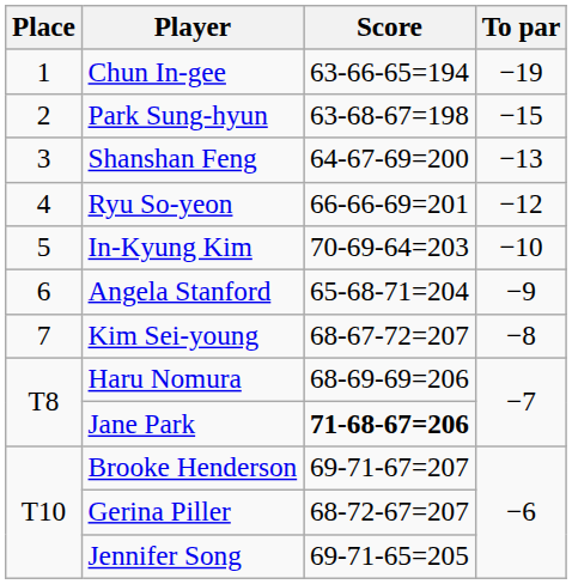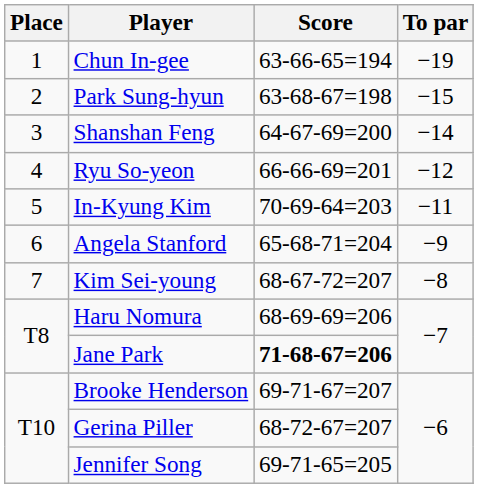 <table class="wikitable">
 <tr>
 <th>Place</th>
 <th>Player</th>
 <th>Score</th>
 <th>To par</th>
 </tr>
 <tr>
 <td align=center>1</td>
 <td> <a href='#'>Chun In-gee</a></td>
 <td>63-66-65=194</td>
 <td align=center>−19</td>
 </tr>
 <tr>
 <td align=center>2</td>
 <td> <a href='#'>Park Sung-hyun</a></td>
 <td>63-68-67=198</td>
 <td align=center>−15</td>
 </tr>
 <tr>
 <td align=center>3</td>
 <td> <a href='#'>Shanshan Feng</a></td>
 <td>64-67-69=200</td>
-<td align=center>−13</td>
+<td align=center>−14</td>
 </tr>
 <tr>
 <td align=center>4</td>
 <td> <a href='#'>Ryu So-yeon</a></td>
 <td>66-66-69=201</td>
 <td align=center>−12</td>
 </tr>
 <tr>
 <td align=center>5</td>
 <td> <a href='#'>In-Kyung Kim</a></td>
 <td>70-69-64=203</td>
-<td align=center>−10</td>
+<td align=center>−11</td>
 </tr>
 <tr>
 <td align=center>6</td>
 <td> <a href='#'>Angela Stanford</a></td>
 <td>65-68-71=204</td>
 <td align=center>−9</td>
 </tr>
 <tr>
 <td align=center>7</td>
 <td> <a href='#'>Kim Sei-young</a></td>
 <td>68-67-72=207</td>
 <td align=center>−8</td>
 </tr>
 <tr>
 <td align=center rowspan=2>T8</td>
 <td> <a href='#'>Haru Nomura</a></td>
 <td>68-69-69=206</td>
 <td align=center rowspan=2>−7</td>
 </tr>
 <tr>
 <td> <a href='#'>Jane Park</a></td>
 <td><strong>71-68-67=206</strong></td>
 </tr>
 <tr>
 <td align=center rowspan=3>T10</td>
 <td> <a href='#'>Brooke Henderson</a></td>
 <td>69-71-67=207</td>
 <td align=center rowspan=3>−6</td>
 </tr>
 <tr>
 <td> <a href='#'>Gerina Piller</a></td>
 <td>68-72-67=207</td>
 </tr>
 <tr>
 <td> <a href='#'>Jennifer Song</a></td>
 <td>69-71-65=205</td>
 </tr>
 </table>
